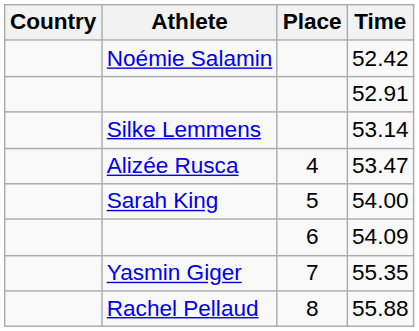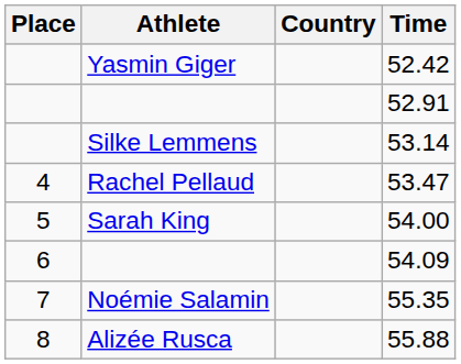 <table class="wikitable">
 <tr>
+<th>Place</th>
+<th>Athlete</th>
 <th>Country</th>
-<th>Athlete</th>
-<th>Place</th>
 <th>Time</th>
 </tr>
 <tr>
+<td align=center></td>
+<td><a href='#'>Yasmin Giger</a></td>
 <td></td>
-<td><a href='#'>Noémie Salamin</a></td>
-<td align=center></td>
 <td>52.42</td>
 </tr>
 <tr>
+<td align=center></td>
 <td></td>
 <td></td>
-<td align=center></td>
 <td>52.91</td>
 </tr>
 <tr>
+<td align=center></td>
+<td><a href='#'>Silke Lemmens</a></td>
 <td></td>
-<td><a href='#'>Silke Lemmens</a></td>
-<td align=center></td>
 <td>53.14</td>
 </tr>
 <tr>
+<td align=center>4</td>
+<td><a href='#'>Rachel Pellaud</a></td>
 <td></td>
-<td><a href='#'>Alizée Rusca</a></td>
-<td align=center>4</td>
 <td>53.47</td>
 </tr>
 <tr>
+<td align=center>5</td>
+<td><a href='#'>Sarah King</a></td>
 <td></td>
-<td><a href='#'>Sarah King</a></td>
-<td align=center>5</td>
 <td>54.00</td>
 </tr>
 <tr>
+<td align=center>6</td>
 <td></td>
 <td></td>
-<td align=center>6</td>
 <td>54.09</td>
 </tr>
 <tr>
+<td align=center>7</td>
+<td><a href='#'>Noémie Salamin</a></td>
 <td></td>
-<td><a href='#'>Yasmin Giger</a></td>
-<td align=center>7</td>
 <td>55.35</td>
 </tr>
 <tr>
+<td align=center>8</td>
+<td><a href='#'>Alizée Rusca</a></td>
 <td></td>
-<td><a href='#'>Rachel Pellaud</a></td>
-<td align=center>8</td>
 <td>55.88</td>
 </tr>
 </table>
